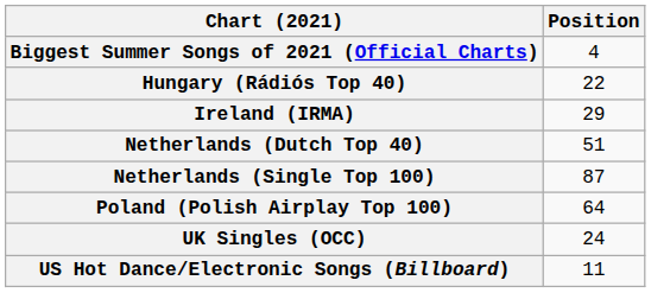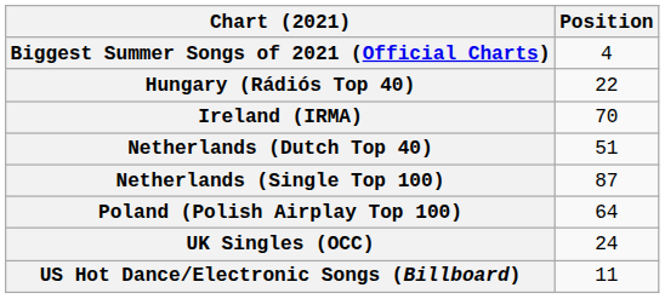 <table class="wikitable sortable plainrowheaders" style="text-align:center">
 <tr>
 <th scope="col">Chart (2021)</th>
 <th scope="col">Position</th>
 </tr>
 <tr>
 <th scope="row">Biggest Summer Songs of 2021 (<a href='#'>Official Charts</a>)</th>
 <td>4</td>
 </tr>
 <tr>
 <th scope="row">Hungary (Rádiós Top 40)</th>
 <td>22</td>
 </tr>
 <tr>
 <th scope="row">Ireland (IRMA)</th>
-<td>29</td>
+<td>70</td>
 </tr>
 <tr>
 <th scope="row">Netherlands (Dutch Top 40)</th>
 <td>51</td>
 </tr>
 <tr>
 <th scope="row">Netherlands (Single Top 100)</th>
 <td>87</td>
 </tr>
 <tr>
 <th scope="row">Poland (Polish Airplay Top 100)</th>
 <td>64</td>
 </tr>
 <tr>
 <th scope="row">UK Singles (OCC)</th>
 <td>24</td>
 </tr>
 <tr>
 <th scope="row">US Hot Dance/Electronic Songs (<em>Billboard</em>)</th>
 <td>11</td>
 </tr>
 </table>
